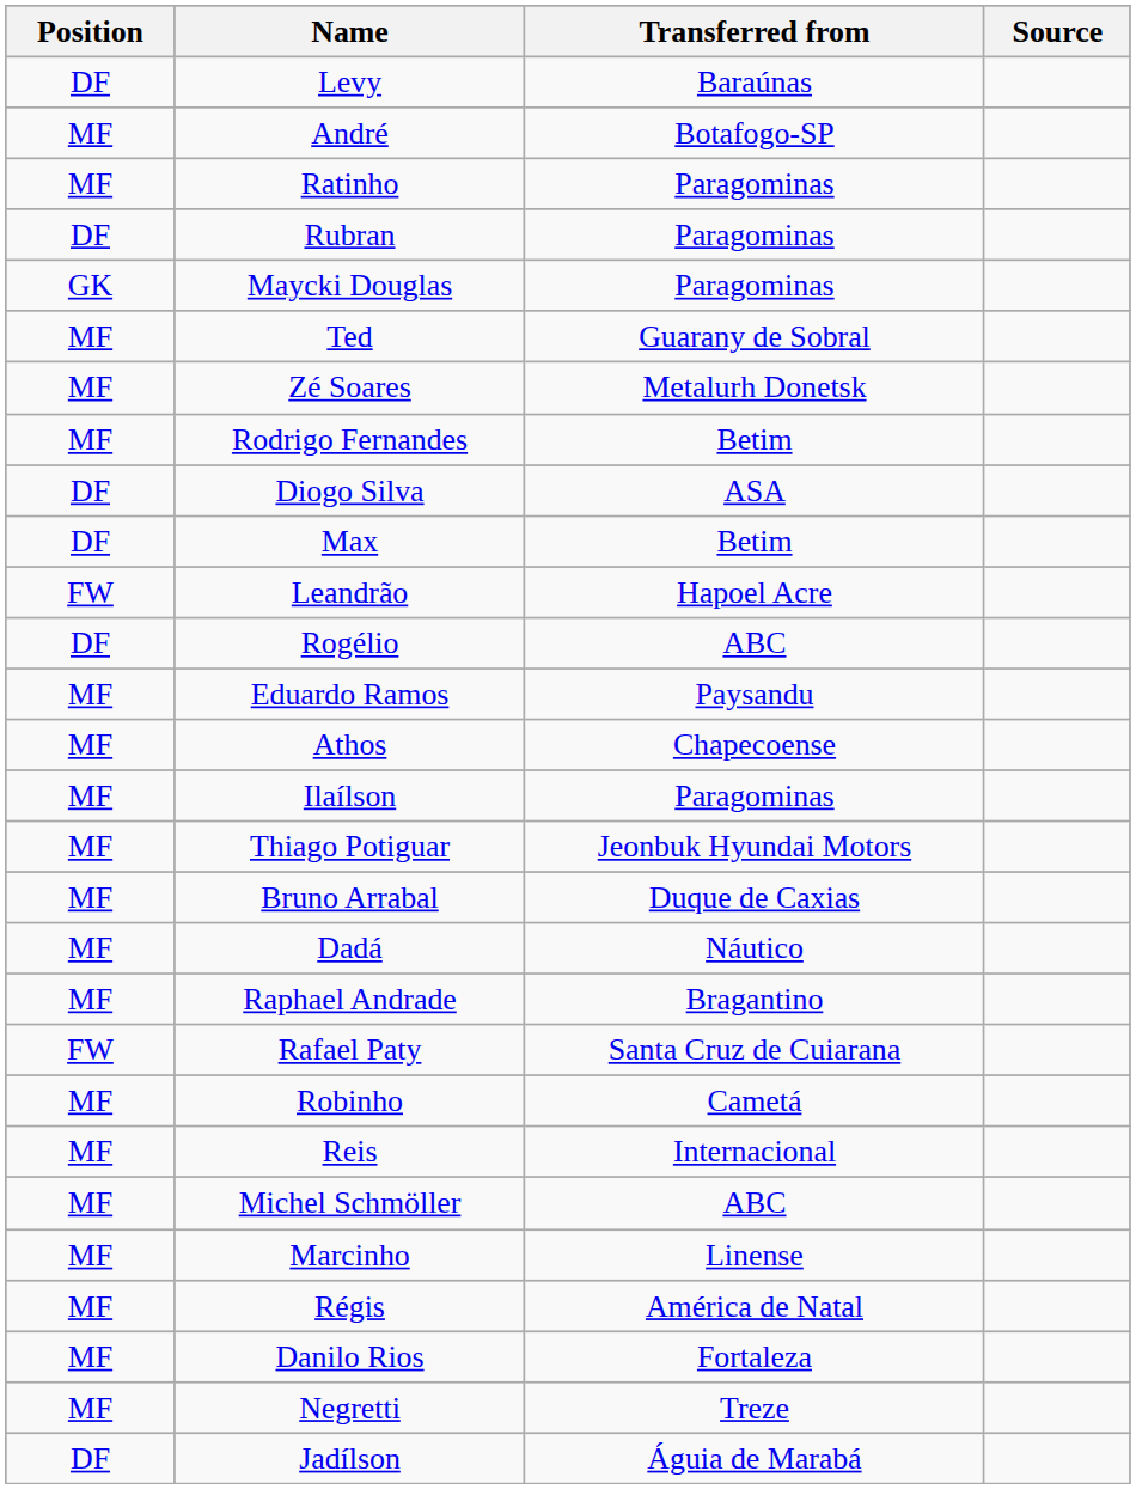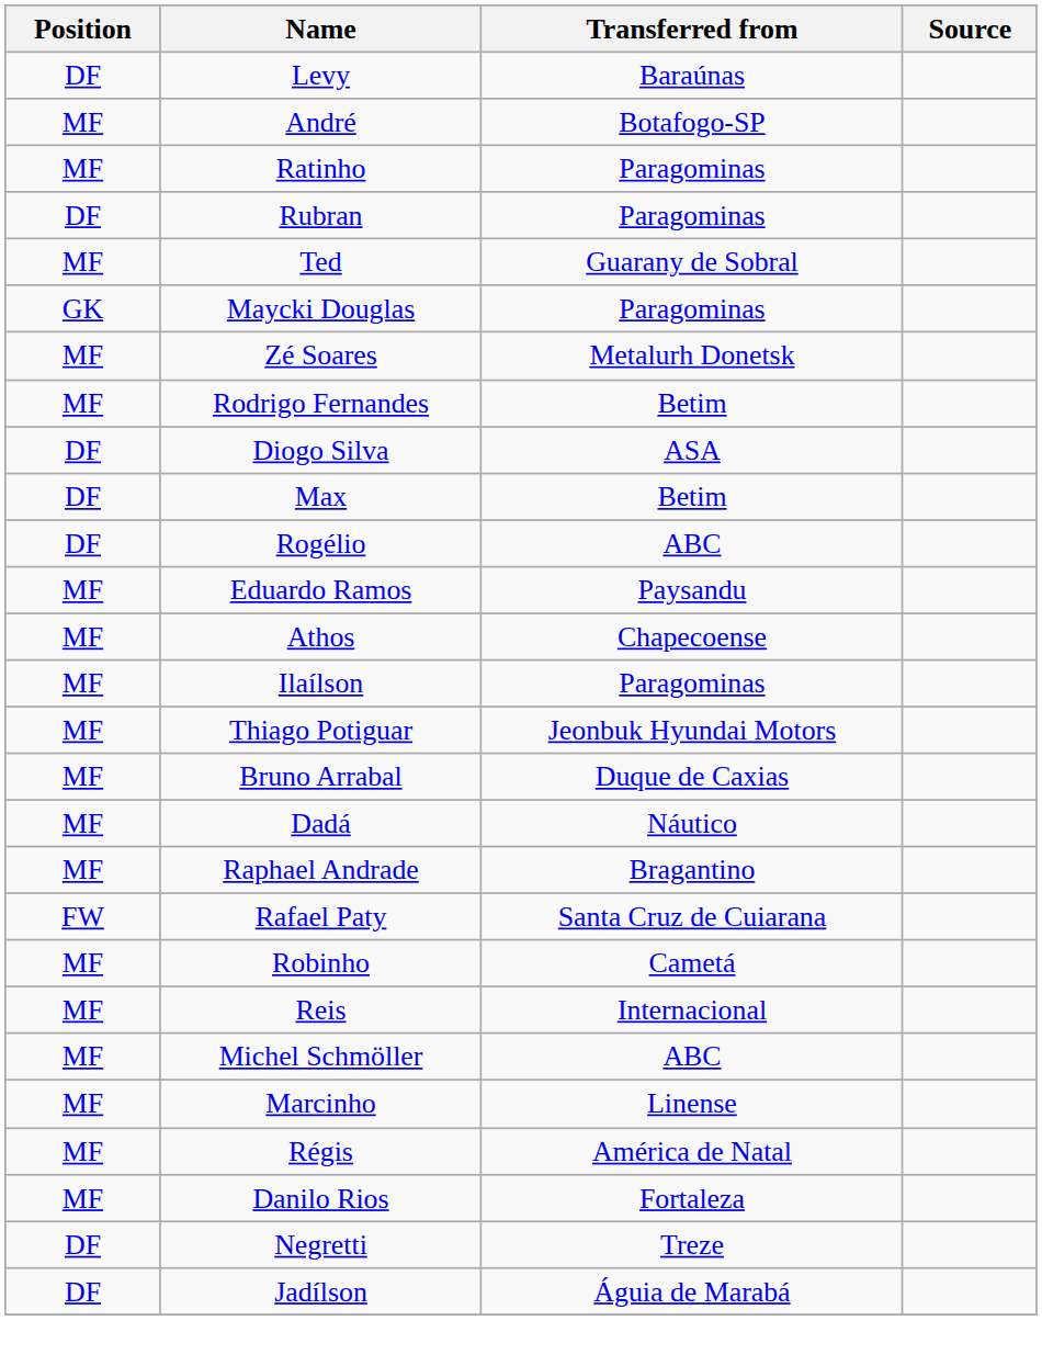 <table class="wikitable" style="text-align:center; font-size:95%; width:35%;">
 <tr>
 <th style="background:#00000; color:black; text-align:center;">Position</th>
 <th style="background:#00000; color:black; text-align:center;">Name</th>
 <th style="background:#00000; color:black; text-align:center;">Transferred from</th>
 <th style="background:#00000; color:black; text-align:center;">Source</th>
 </tr>
 <tr>
 <td><a href='#'>DF</a></td>
 <td><a href='#'>Levy</a></td>
 <td> <a href='#'>Baraúnas</a></td>
 <td></td>
 </tr>
 <tr>
 <td><a href='#'>MF</a></td>
 <td><a href='#'>André</a></td>
 <td> <a href='#'>Botafogo-SP</a></td>
 <td></td>
 </tr>
 <tr>
 <td><a href='#'>MF</a></td>
 <td><a href='#'>Ratinho</a></td>
 <td> <a href='#'>Paragominas</a></td>
 <td></td>
 </tr>
 <tr>
 <td><a href='#'>DF</a></td>
 <td><a href='#'>Rubran</a></td>
 <td> <a href='#'>Paragominas</a></td>
 <td></td>
 </tr>
 <tr>
+<td><a href='#'>MF</a></td>
+<td><a href='#'>Ted</a></td>
+<td> <a href='#'>Guarany de Sobral</a></td>
+<td></td>
+</tr>
+<tr>
 <td><a href='#'>GK</a></td>
 <td><a href='#'>Maycki Douglas</a></td>
 <td> <a href='#'>Paragominas</a></td>
-<td></td>
-</tr>
-<tr>
-<td><a href='#'>MF</a></td>
-<td><a href='#'>Ted</a></td>
-<td> <a href='#'>Guarany de Sobral</a></td>
 <td></td>
 </tr>
 <tr>
 <td><a href='#'>MF</a></td>
 <td><a href='#'>Zé Soares</a></td>
 <td> <a href='#'>Metalurh Donetsk</a></td>
 <td></td>
 </tr>
 <tr>
 <td><a href='#'>MF</a></td>
 <td><a href='#'>Rodrigo Fernandes</a></td>
 <td> <a href='#'>Betim</a></td>
 <td></td>
 </tr>
 <tr>
 <td><a href='#'>DF</a></td>
 <td><a href='#'>Diogo Silva</a></td>
 <td> <a href='#'>ASA</a></td>
 <td></td>
 </tr>
 <tr>
 <td><a href='#'>DF</a></td>
 <td><a href='#'>Max</a></td>
 <td> <a href='#'>Betim</a></td>
-<td></td>
-</tr>
-<tr>
-<td><a href='#'>FW</a></td>
-<td><a href='#'>Leandrão</a></td>
-<td> <a href='#'>Hapoel Acre</a></td>
 <td></td>
 </tr>
 <tr>
 <td><a href='#'>DF</a></td>
 <td><a href='#'>Rogélio</a></td>
 <td> <a href='#'>ABC</a></td>
 <td></td>
 </tr>
 <tr>
 <td><a href='#'>MF</a></td>
 <td><a href='#'>Eduardo Ramos</a></td>
 <td> <a href='#'>Paysandu</a></td>
 <td></td>
 </tr>
 <tr>
 <td><a href='#'>MF</a></td>
 <td><a href='#'>Athos</a></td>
 <td> <a href='#'>Chapecoense</a></td>
 <td></td>
 </tr>
 <tr>
 <td><a href='#'>MF</a></td>
 <td><a href='#'>Ilaílson</a></td>
 <td> <a href='#'>Paragominas</a></td>
 <td></td>
 </tr>
 <tr>
 <td><a href='#'>MF</a></td>
 <td><a href='#'>Thiago Potiguar</a></td>
 <td> <a href='#'>Jeonbuk Hyundai Motors</a></td>
 <td></td>
 </tr>
 <tr>
 <td><a href='#'>MF</a></td>
 <td><a href='#'>Bruno Arrabal</a></td>
 <td> <a href='#'>Duque de Caxias</a></td>
 <td></td>
 </tr>
 <tr>
 <td><a href='#'>MF</a></td>
 <td><a href='#'>Dadá</a></td>
 <td> <a href='#'>Náutico</a></td>
 <td></td>
 </tr>
 <tr>
 <td><a href='#'>MF</a></td>
 <td><a href='#'>Raphael Andrade</a></td>
 <td> <a href='#'>Bragantino</a></td>
 <td></td>
 </tr>
 <tr>
 <td><a href='#'>FW</a></td>
 <td><a href='#'>Rafael Paty</a></td>
 <td> <a href='#'>Santa Cruz de Cuiarana</a></td>
 <td></td>
 </tr>
 <tr>
 <td><a href='#'>MF</a></td>
 <td><a href='#'>Robinho</a></td>
 <td> <a href='#'>Cametá</a></td>
 <td></td>
 </tr>
 <tr>
 <td><a href='#'>MF</a></td>
 <td><a href='#'>Reis</a></td>
 <td> <a href='#'>Internacional</a></td>
 <td></td>
 </tr>
 <tr>
 <td><a href='#'>MF</a></td>
 <td><a href='#'>Michel Schmöller</a></td>
 <td> <a href='#'>ABC</a></td>
 <td></td>
 </tr>
 <tr>
 <td><a href='#'>MF</a></td>
 <td><a href='#'>Marcinho</a></td>
 <td> <a href='#'>Linense</a></td>
 <td></td>
 </tr>
 <tr>
 <td><a href='#'>MF</a></td>
 <td><a href='#'>Régis</a></td>
 <td> <a href='#'>América de Natal</a></td>
 <td></td>
 </tr>
 <tr>
 <td><a href='#'>MF</a></td>
 <td><a href='#'>Danilo Rios</a></td>
 <td> <a href='#'>Fortaleza</a></td>
 <td></td>
 </tr>
 <tr>
-<td><a href='#'>MF</a></td>
+<td><a href='#'>DF</a></td>
 <td><a href='#'>Negretti</a></td>
 <td> <a href='#'>Treze</a></td>
 <td></td>
 </tr>
 <tr>
 <td><a href='#'>DF</a></td>
 <td><a href='#'>Jadílson</a></td>
 <td> <a href='#'>Águia de Marabá</a></td>
 <td></td>
 </tr>
 <tr>
 </tr>
 </table>
